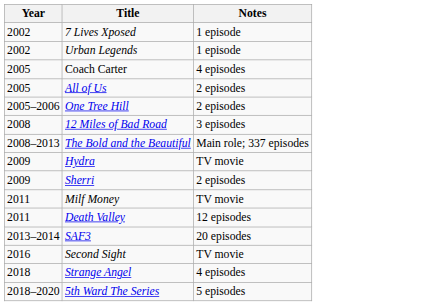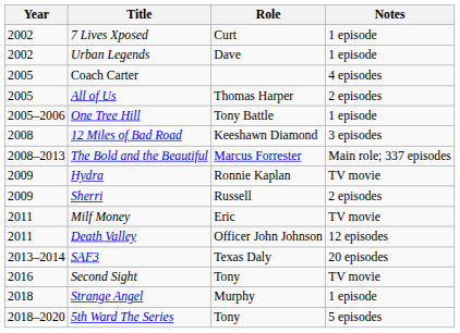 <table class="wikitable">
 <tr>
 <th>Year</th>
 <th>Title</th>
+<th>Role</th>
 <th>Notes</th>
 </tr>
 <tr>
 <td>2002</td>
 <td><em>7 Lives Xposed</em></td>
+<td>Curt</td>
 <td>1 episode</td>
 </tr>
 <tr>
 <td>2002</td>
 <td><em>Urban Legends</em></td>
+<td>Dave</td>
 <td>1 episode</td>
 </tr>
 <tr>
 <td>2005</td>
 <td>Coach Carter</td>
+<td></td>
 <td>4 episodes</td>
 </tr>
 <tr>
 <td>2005</td>
 <td><em><a href='#'>All of Us</a></em></td>
+<td>Thomas Harper</td>
 <td>2 episodes</td>
 </tr>
 <tr>
 <td>2005–2006</td>
 <td><a href='#'><em>One Tree Hill</em></a></td>
-<td>2 episodes</td>
+<td>Tony Battle</td>
+<td>1 episode</td>
 </tr>
 <tr>
 <td>2008</td>
 <td><em><a href='#'>12 Miles of Bad Road</a></em></td>
+<td>Keeshawn Diamond</td>
 <td>3 episodes</td>
 </tr>
 <tr>
 <td>2008–2013</td>
 <td><em><a href='#'>The Bold and the Beautiful</a></em></td>
+<td><a href='#'>Marcus Forrester</a></td>
 <td>Main role; 337 episodes</td>
 </tr>
 <tr>
 <td>2009</td>
 <td><a href='#'><em>Hydra</em></a></td>
+<td>Ronnie Kaplan</td>
 <td>TV movie</td>
 </tr>
 <tr>
 <td>2009</td>
 <td><em><a href='#'>Sherri</a></em></td>
+<td>Russell</td>
 <td>2 episodes</td>
 </tr>
 <tr>
 <td>2011</td>
 <td><em>Milf Money</em></td>
+<td>Eric</td>
 <td>TV movie</td>
 </tr>
 <tr>
 <td>2011</td>
 <td><a href='#'><em>Death Valley</em></a></td>
+<td>Officer John Johnson</td>
 <td>12 episodes</td>
 </tr>
 <tr>
 <td>2013–2014</td>
 <td><em><a href='#'>SAF3</a></em></td>
+<td>Texas Daly</td>
 <td>20 episodes</td>
 </tr>
 <tr>
 <td>2016</td>
 <td><em>Second Sight</em></td>
+<td>Tony</td>
 <td>TV movie</td>
 </tr>
 <tr>
 <td>2018</td>
 <td><em><a href='#'>Strange Angel</a></em></td>
-<td>4 episodes</td>
+<td>Murphy</td>
+<td>1 episode</td>
 </tr>
 <tr>
 <td>2018–2020</td>
 <td><em><a href='#'>5th Ward The Series</a></em></td>
+<td>Tony</td>
 <td>5 episodes</td>
 </tr>
 </table>
